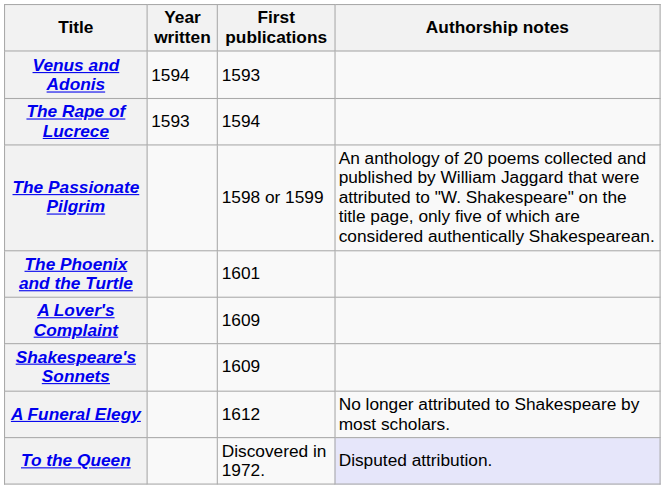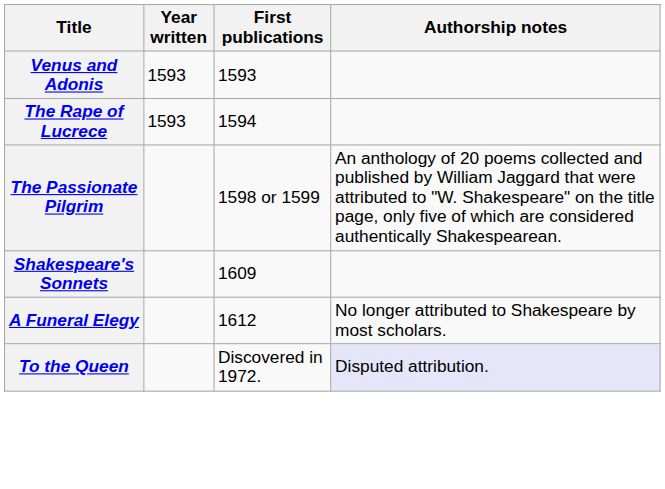 <table class="wikitable">
 <tr>
 <th>Title</th>
 <th>Year written</th>
 <th>First publications</th>
 <th>Authorship notes</th>
 </tr>
 <tr>
 <th><em><a href='#'>Venus and Adonis</a></em></th>
-<td>1594</td>
+<td>1593</td>
 <td>1593</td>
 <td></td>
 </tr>
 <tr>
 <th><em><a href='#'>The Rape of Lucrece</a></em></th>
 <td>1593</td>
 <td>1594</td>
 <td></td>
 </tr>
 <tr>
 <th><em><a href='#'>The Passionate Pilgrim</a></em></th>
 <td></td>
 <td>1598 or 1599</td>
 <td>An anthology of 20 poems collected and published by William Jaggard that were attributed to "W. Shakespeare" on the title page, only five of which are considered authentically Shakespearean.</td>
-</tr>
-<tr>
-<th><em><a href='#'>The Phoenix and the Turtle</a></em></th>
-<td></td>
-<td>1601</td>
-<td></td>
-</tr>
-<tr>
-<th><em><a href='#'>A Lover's Complaint</a></em></th>
-<td></td>
-<td>1609</td>
-<td></td>
 </tr>
 <tr>
 <th><em><a href='#'>Shakespeare's Sonnets</a></em></th>
 <td></td>
 <td>1609</td>
 <td></td>
 </tr>
 <tr>
 <th><em><a href='#'>A Funeral Elegy</a></em></th>
 <td></td>
 <td>1612</td>
 <td>No longer attributed to Shakespeare by most scholars.</td>
 </tr>
 <tr>
 <th><em><a href='#'>To the Queen</a></em></th>
 <td></td>
 <td>Discovered in 1972.</td>
 <td style="background: lavender;">Disputed attribution.</td>
 </tr>
 </table>
